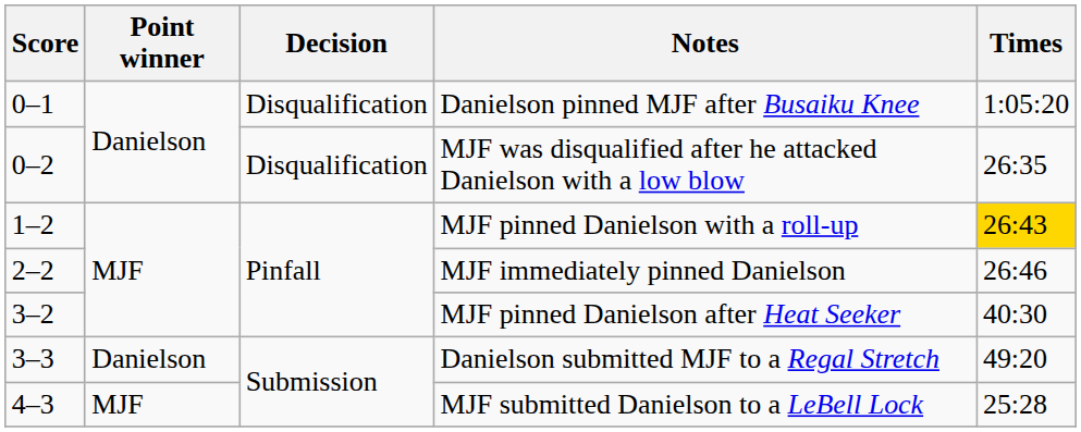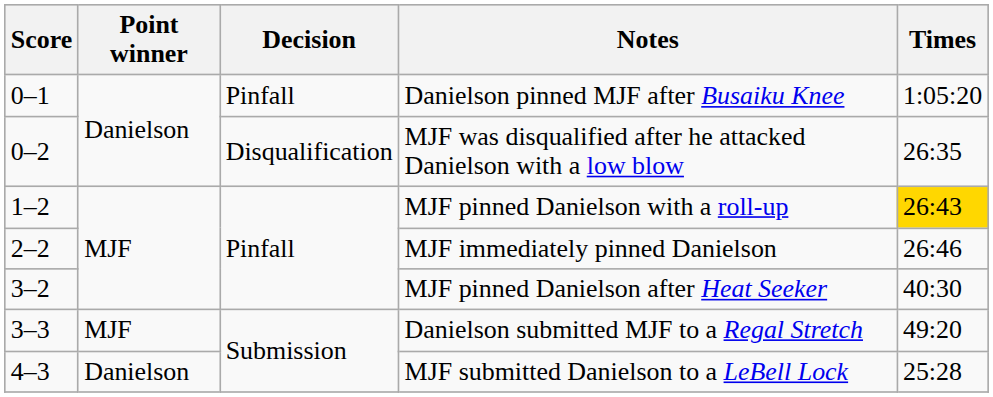 <table class="wikitable">
 <tr>
 <th>Score</th>
 <th>Point winner</th>
 <th>Decision</th>
 <th>Notes</th>
 <th>Times</th>
 </tr>
 <tr>
 <td>0–1</td>
 <td rowspan=2>Danielson</td>
-<td>Disqualification</td>
+<td>Pinfall</td>
 <td>Danielson pinned MJF after <em><a href='#'>Busaiku Knee</a></em></td>
 <td>1:05:20</td>
 </tr>
 <tr>
 <td>0–2</td>
 <td>Disqualification</td>
 <td>MJF was disqualified after he attacked Danielson with a <a href='#'>low blow</a></td>
 <td>26:35</td>
 </tr>
 <tr>
 <td>1–2</td>
 <td rowspan=3>MJF</td>
 <td rowspan=3>Pinfall</td>
 <td>MJF pinned Danielson with a <a href='#'>roll-up</a></td>
 <td style="background: gold;">26:43</td>
 </tr>
 <tr>
 <td>2–2</td>
 <td>MJF immediately pinned Danielson</td>
 <td>26:46</td>
 </tr>
 <tr>
 <td>3–2</td>
 <td>MJF pinned Danielson after <em><a href='#'>Heat Seeker</a></em></td>
 <td>40:30</td>
 </tr>
 <tr>
 <td>3–3</td>
-<td>Danielson</td>
+<td>MJF</td>
 <td rowspan=2>Submission</td>
 <td>Danielson submitted MJF to a <em><a href='#'>Regal Stretch</a></em></td>
 <td>49:20</td>
 </tr>
 <tr>
 <td>4–3</td>
-<td>MJF</td>
+<td>Danielson</td>
 <td>MJF submitted Danielson to a <em><a href='#'>LeBell Lock</a></em></td>
 <td>25:28</td>
 </tr>
 </table>
